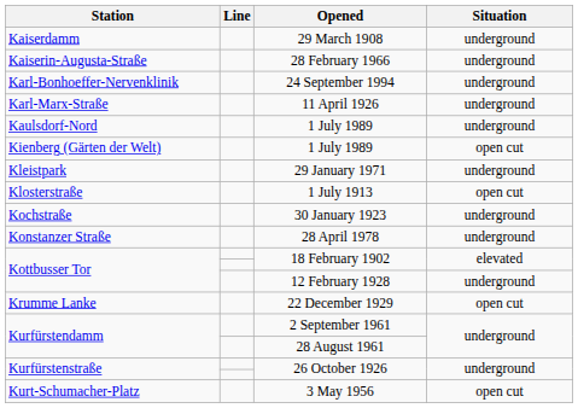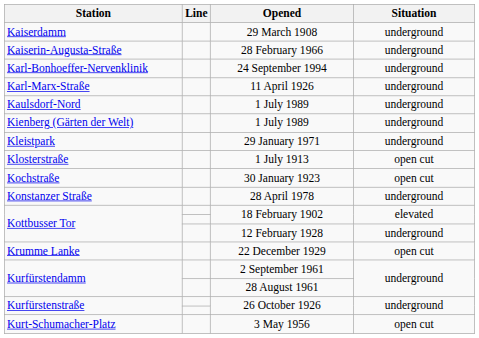 <table class="wikitable" style="text-align:center">
 <tr>
 <th style="width:15em">Station</th>
 <th>Line</th>
 <th style="width:12em">Opened</th>
 <th style="width:10em">Situation</th>
 </tr>
 <tr>
 <td align="left"><a href='#'>Kaiserdamm</a></td>
 <td></td>
 <td>29 March 1908</td>
 <td>underground</td>
 </tr>
 <tr>
 <td align="left"><a href='#'>Kaiserin-Augusta-Straße</a></td>
 <td></td>
 <td>28 February 1966</td>
 <td>underground</td>
 </tr>
 <tr>
 <td align="left"><a href='#'>Karl-Bonhoeffer-Nervenklinik</a></td>
 <td></td>
 <td>24 September 1994</td>
 <td>underground</td>
 </tr>
 <tr>
 <td align="left"><a href='#'>Karl-Marx-Straße</a></td>
 <td></td>
 <td>11 April 1926</td>
 <td>underground</td>
 </tr>
 <tr>
 <td align="left"><a href='#'>Kaulsdorf-Nord</a></td>
 <td></td>
 <td>1 July 1989</td>
 <td>underground</td>
 </tr>
 <tr>
 <td align="left"><a href='#'>Kienberg (Gärten der Welt)</a></td>
 <td></td>
 <td>1 July 1989</td>
-<td>open cut</td>
+<td>underground</td>
 </tr>
 <tr>
 <td align="left"><a href='#'>Kleistpark</a></td>
 <td></td>
 <td>29 January 1971</td>
 <td>underground</td>
 </tr>
 <tr>
 <td align="left"><a href='#'>Klosterstraße</a></td>
 <td></td>
 <td>1 July 1913</td>
 <td>open cut</td>
 </tr>
 <tr>
 <td align="left"><a href='#'>Kochstraße</a></td>
 <td></td>
 <td>30 January 1923</td>
-<td>underground</td>
+<td>open cut</td>
 </tr>
 <tr>
 <td align="left"><a href='#'>Konstanzer Straße</a></td>
 <td></td>
 <td>28 April 1978</td>
 <td>underground</td>
 </tr>
 <tr>
 <td rowspan="3" align="left"><a href='#'>Kottbusser Tor</a></td>
 <td></td>
 <td rowspan="2">18 February 1902</td>
 <td rowspan="2">elevated</td>
 </tr>
 <tr>
 <td></td>
 </tr>
 <tr>
 <td></td>
 <td>12 February 1928</td>
 <td>underground</td>
 </tr>
 <tr>
 <td align="left"><a href='#'>Krumme Lanke</a></td>
 <td></td>
 <td>22 December 1929</td>
 <td>open cut</td>
 </tr>
 <tr>
 <td rowspan="2" align="left"><a href='#'>Kurfürstendamm</a></td>
 <td></td>
 <td>2 September 1961</td>
 <td rowspan="2">underground</td>
 </tr>
 <tr>
 <td></td>
 <td>28 August 1961</td>
 </tr>
 <tr>
 <td rowspan="2" align="left"><a href='#'>Kurfürstenstraße</a></td>
 <td></td>
 <td rowspan="2">26 October 1926</td>
 <td rowspan="2">underground</td>
 </tr>
 <tr>
 <td></td>
 </tr>
 <tr>
 <td align="left"><a href='#'>Kurt-Schumacher-Platz</a></td>
 <td></td>
 <td>3 May 1956</td>
 <td>open cut</td>
 </tr>
 </table>
